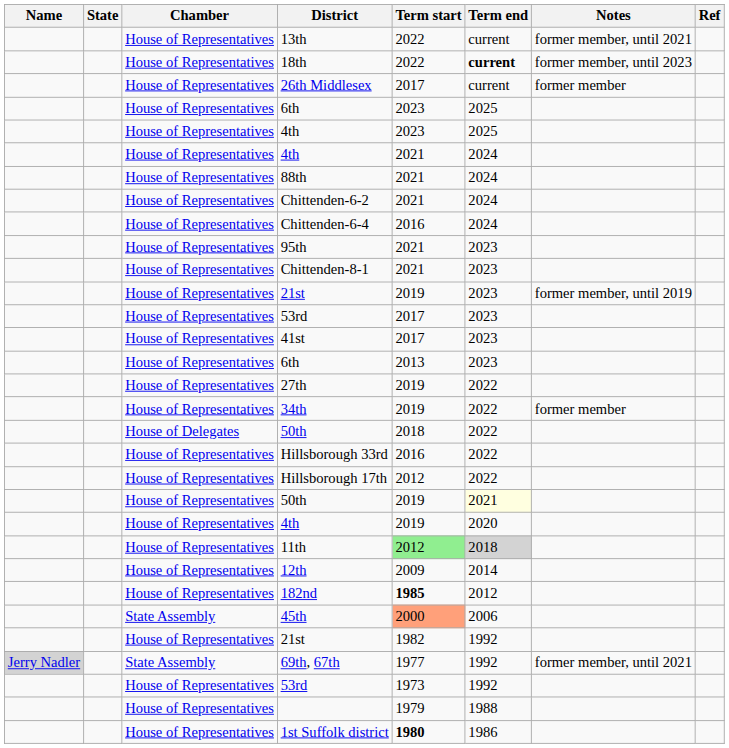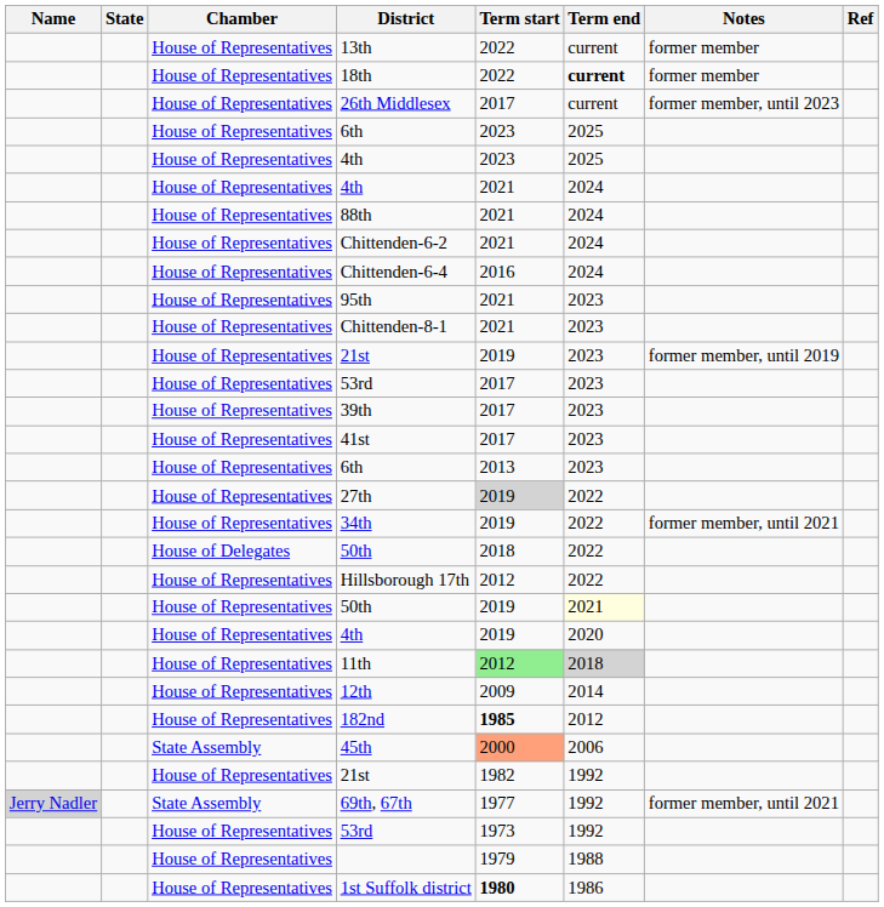 <table class="wikitable sortable">
 <tr>
 <th>Name</th>
 <th>State</th>
 <th>Chamber</th>
 <th>District</th>
 <th>Term start</th>
 <th>Term end</th>
 <th>Notes</th>
 <th>Ref</th>
 </tr>
 <tr>
 <td></td>
 <td></td>
 <td><a href='#'>House of Representatives</a></td>
 <td>13th</td>
 <td>2022</td>
 <td>current</td>
-<td>former member, until 2021</td>
+<td>former member</td>
 <td></td>
 </tr>
 <tr>
 <td></td>
 <td></td>
 <td><a href='#'>House of Representatives</a></td>
 <td>18th</td>
 <td>2022</td>
 <td><strong>current</strong></td>
-<td>former member, until 2023</td>
+<td>former member</td>
 <td></td>
 </tr>
 <tr>
 <td></td>
 <td></td>
 <td><a href='#'>House of Representatives</a></td>
 <td><a href='#'>26th Middlesex</a></td>
 <td>2017</td>
 <td>current</td>
-<td>former member</td>
+<td>former member, until 2023</td>
 <td></td>
 </tr>
 <tr>
 <td></td>
 <td></td>
 <td><a href='#'>House of Representatives</a></td>
 <td>6th</td>
 <td>2023</td>
 <td>2025</td>
 <td></td>
 <td></td>
 </tr>
 <tr>
 <td></td>
 <td></td>
 <td><a href='#'>House of Representatives</a></td>
 <td>4th</td>
 <td>2023</td>
 <td>2025</td>
 <td></td>
 <td></td>
 </tr>
 <tr>
 <td></td>
 <td></td>
 <td><a href='#'>House of Representatives</a></td>
 <td><a href='#'>4th</a></td>
 <td>2021</td>
 <td>2024</td>
 <td></td>
 <td></td>
 </tr>
 <tr>
 <td></td>
 <td></td>
 <td><a href='#'>House of Representatives</a></td>
 <td>88th</td>
 <td>2021</td>
 <td>2024</td>
 <td></td>
 <td></td>
 </tr>
 <tr>
 <td></td>
 <td></td>
 <td><a href='#'>House of Representatives</a></td>
 <td>Chittenden-6-2</td>
 <td>2021</td>
 <td>2024</td>
 <td></td>
 <td></td>
 </tr>
 <tr>
 <td></td>
 <td></td>
 <td><a href='#'>House of Representatives</a></td>
 <td>Chittenden-6-4</td>
 <td>2016</td>
 <td>2024</td>
 <td></td>
 <td></td>
 </tr>
 <tr>
 <td></td>
 <td></td>
 <td><a href='#'>House of Representatives</a></td>
 <td>95th</td>
 <td>2021</td>
 <td>2023</td>
 <td></td>
 <td></td>
 </tr>
 <tr>
 <td></td>
 <td></td>
 <td><a href='#'>House of Representatives</a></td>
 <td>Chittenden-8-1</td>
 <td>2021</td>
 <td>2023</td>
 <td></td>
 <td></td>
 </tr>
 <tr>
 <td></td>
 <td></td>
 <td><a href='#'>House of Representatives</a></td>
 <td><a href='#'>21st</a></td>
 <td>2019</td>
 <td>2023</td>
 <td>former member, until 2019</td>
 <td></td>
 </tr>
 <tr>
 <td></td>
 <td></td>
 <td><a href='#'>House of Representatives</a></td>
 <td>53rd</td>
 <td>2017</td>
 <td>2023</td>
 <td></td>
 <td></td>
 </tr>
 <tr>
 <td></td>
 <td></td>
 <td><a href='#'>House of Representatives</a></td>
+<td>39th</td>
+<td>2017</td>
+<td>2023</td>
+<td></td>
+<td></td>
+</tr>
+<tr>
+<td></td>
+<td></td>
+<td><a href='#'>House of Representatives</a></td>
 <td>41st</td>
 <td>2017</td>
 <td>2023</td>
 <td></td>
 <td></td>
 </tr>
 <tr>
 <td></td>
 <td></td>
 <td><a href='#'>House of Representatives</a></td>
 <td>6th</td>
 <td>2013</td>
 <td>2023</td>
 <td></td>
 <td></td>
 </tr>
 <tr>
 <td></td>
 <td></td>
 <td><a href='#'>House of Representatives</a></td>
 <td>27th</td>
-<td>2019</td>
+<td style="background: lightgrey;">2019</td>
 <td>2022</td>
 <td></td>
 <td></td>
 </tr>
 <tr>
 <td></td>
 <td></td>
 <td><a href='#'>House of Representatives</a></td>
 <td><a href='#'>34th</a></td>
 <td>2019</td>
 <td>2022</td>
-<td>former member</td>
+<td>former member, until 2021</td>
 <td></td>
 </tr>
 <tr>
 <td></td>
 <td></td>
 <td><a href='#'>House of Delegates</a></td>
 <td><a href='#'>50th</a></td>
 <td>2018</td>
-<td>2022</td>
-<td></td>
-<td></td>
-</tr>
-<tr>
-<td></td>
-<td></td>
-<td><a href='#'>House of Representatives</a></td>
-<td>Hillsborough 33rd</td>
-<td>2016</td>
 <td>2022</td>
 <td></td>
 <td></td>
 </tr>
 <tr>
 <td></td>
 <td></td>
 <td><a href='#'>House of Representatives</a></td>
 <td>Hillsborough 17th</td>
 <td>2012</td>
 <td>2022</td>
 <td></td>
 <td></td>
 </tr>
 <tr>
 <td></td>
 <td></td>
 <td><a href='#'>House of Representatives</a></td>
 <td>50th</td>
 <td>2019</td>
 <td style="background: lightyellow;">2021</td>
 <td></td>
 <td></td>
 </tr>
 <tr>
 <td></td>
 <td></td>
 <td><a href='#'>House of Representatives</a></td>
 <td><a href='#'>4th</a></td>
 <td>2019</td>
 <td>2020</td>
 <td></td>
 <td></td>
 </tr>
 <tr>
 <td></td>
 <td></td>
 <td><a href='#'>House of Representatives</a></td>
 <td>11th</td>
 <td style="background: lightgreen;">2012</td>
 <td style="background: lightgrey;">2018</td>
 <td></td>
 <td></td>
 </tr>
 <tr>
 <td></td>
 <td></td>
 <td><a href='#'>House of Representatives</a></td>
 <td><a href='#'>12th</a></td>
 <td>2009</td>
 <td>2014</td>
 <td></td>
 <td></td>
 </tr>
 <tr>
 <td></td>
 <td></td>
 <td><a href='#'>House of Representatives</a></td>
 <td><a href='#'>182nd</a></td>
 <td><strong>1985</strong></td>
 <td>2012</td>
 <td></td>
 <td></td>
 </tr>
 <tr>
 <td></td>
 <td></td>
 <td><a href='#'>State Assembly</a></td>
 <td><a href='#'>45th</a></td>
 <td style="background: lightsalmon;">2000</td>
 <td>2006</td>
 <td></td>
 <td></td>
 </tr>
 <tr>
 <td></td>
 <td></td>
 <td><a href='#'>House of Representatives</a></td>
 <td>21st</td>
 <td>1982</td>
 <td>1992</td>
 <td></td>
 <td></td>
 </tr>
 <tr>
 <td style="background: lightgrey;"><a href='#'>Jerry Nadler</a></td>
 <td></td>
 <td><a href='#'>State Assembly</a></td>
 <td><a href='#'>69th</a>, <a href='#'>67th</a></td>
 <td>1977</td>
 <td>1992</td>
 <td>former member, until 2021</td>
 <td></td>
 </tr>
 <tr>
 <td></td>
 <td></td>
 <td><a href='#'>House of Representatives</a></td>
 <td><a href='#'>53rd</a></td>
 <td>1973</td>
 <td>1992</td>
 <td></td>
 <td></td>
 </tr>
 <tr>
 <td></td>
 <td></td>
 <td><a href='#'>House of Representatives</a></td>
 <td></td>
 <td>1979</td>
 <td>1988</td>
 <td></td>
 <td></td>
 </tr>
 <tr>
 <td></td>
 <td></td>
 <td><a href='#'>House of Representatives</a></td>
 <td><a href='#'>1st Suffolk district</a></td>
 <td><strong>1980</strong></td>
 <td>1986</td>
 <td></td>
 <td></td>
 </tr>
 </table>
